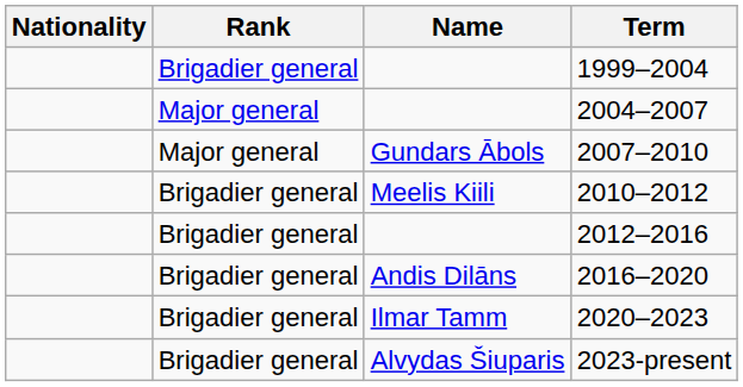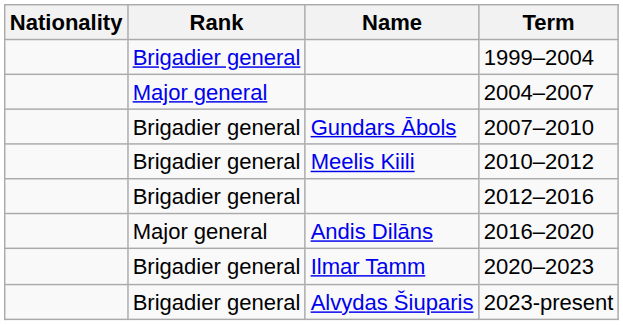 <table class="wikitable" style="font-size:95%;">
 <tr>
 <th>Nationality</th>
 <th>Rank</th>
 <th>Name</th>
 <th>Term</th>
 </tr>
 <tr>
 <td></td>
 <td><a href='#'>Brigadier general</a></td>
 <td></td>
 <td>1999–2004</td>
 </tr>
 <tr>
 <td></td>
 <td><a href='#'>Major general</a></td>
 <td></td>
 <td>2004–2007</td>
 </tr>
 <tr>
 <td></td>
-<td>Major general</td>
+<td>Brigadier general</td>
 <td><a href='#'>Gundars Ābols</a></td>
 <td>2007–2010</td>
 </tr>
 <tr>
 <td></td>
 <td>Brigadier general</td>
 <td><a href='#'>Meelis Kiili</a></td>
 <td>2010–2012</td>
 </tr>
 <tr>
 <td></td>
 <td>Brigadier general</td>
 <td></td>
 <td>2012–2016</td>
 </tr>
 <tr>
 <td></td>
-<td>Brigadier general</td>
+<td>Major general</td>
 <td><a href='#'>Andis Dilāns</a></td>
 <td>2016–2020</td>
 </tr>
 <tr>
 <td></td>
 <td>Brigadier general</td>
 <td><a href='#'>Ilmar Tamm</a></td>
 <td>2020–2023</td>
 </tr>
 <tr>
 <td></td>
 <td>Brigadier general</td>
 <td><a href='#'>Alvydas Šiuparis</a></td>
 <td>2023-present</td>
 </tr>
 </table>
